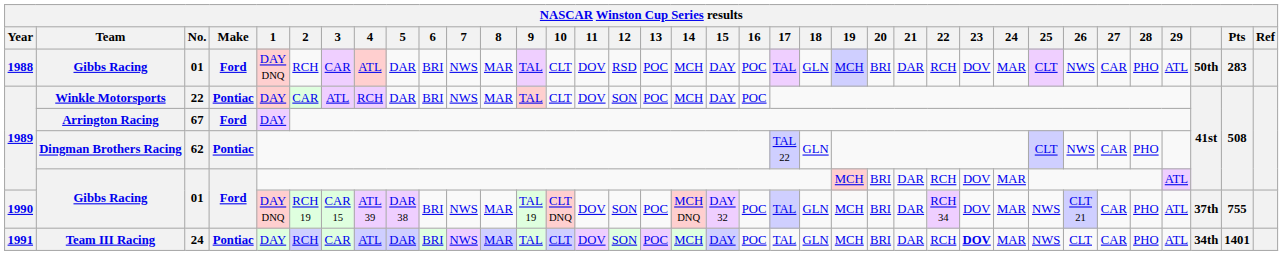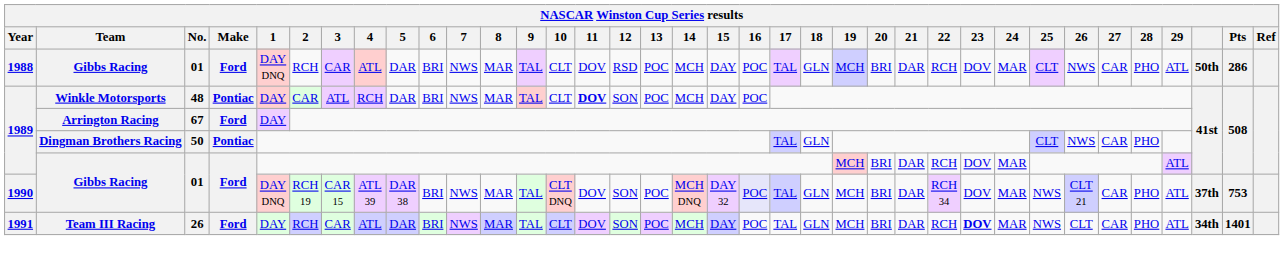 <table class="wikitable" style="text-align:center; font-size:75%">
 <tr>
 <th colspan=50><a href='#'>NASCAR</a> <a href='#'>Winston Cup Series</a> results</th>
 </tr>
 <tr>
 <th>Year</th>
 <th>Team</th>
 <th>No.</th>
 <th>Make</th>
 <th>1</th>
 <th>2</th>
 <th>3</th>
 <th>4</th>
 <th>5</th>
 <th>6</th>
 <th>7</th>
 <th>8</th>
 <th>9</th>
 <th>10</th>
 <th>11</th>
 <th>12</th>
 <th>13</th>
 <th>14</th>
 <th>15</th>
 <th>16</th>
 <th>17</th>
 <th>18</th>
 <th>19</th>
 <th>20</th>
 <th>21</th>
 <th>22</th>
 <th>23</th>
 <th>24</th>
 <th>25</th>
 <th>26</th>
 <th>27</th>
 <th>28</th>
 <th>29</th>
 <th></th>
 <th>Pts</th>
 <th>Ref</th>
 </tr>
 <tr>
 <th><a href='#'>1988</a></th>
 <th><a href='#'>Gibbs Racing</a></th>
 <th>01</th>
 <th><a href='#'>Ford</a></th>
 <td style="background:#FFCFCF;"><a href='#'>DAY</a><br><small>DNQ</small></td>
 <td><a href='#'>RCH</a></td>
 <td style="background:#EFCFFF;"><a href='#'>CAR</a><br></td>
 <td style="background:#FFCFCF;"><a href='#'>ATL</a><br></td>
 <td><a href='#'>DAR</a></td>
 <td><a href='#'>BRI</a></td>
 <td><a href='#'>NWS</a></td>
 <td><a href='#'>MAR</a></td>
 <td style="background:#EFCFFF;"><a href='#'>TAL</a><br></td>
 <td><a href='#'>CLT</a></td>
 <td><a href='#'>DOV</a></td>
 <td><a href='#'>RSD</a></td>
 <td><a href='#'>POC</a></td>
 <td><a href='#'>MCH</a></td>
 <td><a href='#'>DAY</a></td>
 <td><a href='#'>POC</a></td>
 <td style="background:#EFCFFF;"><a href='#'>TAL</a><br></td>
 <td><a href='#'>GLN</a></td>
 <td style="background:#CFCFFF;"><a href='#'>MCH</a><br></td>
 <td><a href='#'>BRI</a></td>
 <td><a href='#'>DAR</a></td>
 <td><a href='#'>RCH</a></td>
 <td><a href='#'>DOV</a></td>
 <td><a href='#'>MAR</a></td>
 <td style="background:#EFCFFF;"><a href='#'>CLT</a><br></td>
 <td><a href='#'>NWS</a></td>
 <td><a href='#'>CAR</a></td>
 <td><a href='#'>PHO</a></td>
 <td><a href='#'>ATL</a></td>
 <th>50th</th>
-<th>283</th>
+<th>286</th>
 <th></th>
 </tr>
 <tr>
 <th rowspan=4><a href='#'>1989</a></th>
 <th><a href='#'>Winkle Motorsports</a></th>
-<th>22</th>
+<th>48</th>
 <th><a href='#'>Pontiac</a></th>
 <td style="background:#FFCFCF;"><a href='#'>DAY</a><br></td>
 <td style="background:#DFFFDF;"><a href='#'>CAR</a><br></td>
 <td style="background:#EFCFFF;"><a href='#'>ATL</a><br></td>
 <td style="background:#EFCFFF;"><a href='#'>RCH</a><br></td>
 <td><a href='#'>DAR</a></td>
 <td><a href='#'>BRI</a></td>
 <td><a href='#'>NWS</a></td>
 <td><a href='#'>MAR</a></td>
 <td style="background:#FFCFCF;"><a href='#'>TAL</a><br></td>
 <td><a href='#'>CLT</a></td>
-<td><a href='#'>DOV</a></td>
+<td><strong><a href='#'>DOV</a></strong></td>
 <td><a href='#'>SON</a></td>
 <td><a href='#'>POC</a></td>
 <td><a href='#'>MCH</a></td>
 <td><a href='#'>DAY</a></td>
 <td><a href='#'>POC</a></td>
 <td colspan=13></td>
 <th rowspan=4>41st</th>
 <th rowspan=4>508</th>
 <th rowspan=4></th>
 </tr>
 <tr>
 <th><a href='#'>Arrington Racing</a></th>
 <th>67</th>
 <th><a href='#'>Ford</a></th>
 <td style="background:#EFCFFF;"><a href='#'>DAY</a><br></td>
 <td colspan=28></td>
 </tr>
 <tr>
 <th><a href='#'>Dingman Brothers Racing</a></th>
-<th>62</th>
+<th>50</th>
 <th><a href='#'>Pontiac</a></th>
 <td colspan=16></td>
-<td style="background:#CFCFFF;"><a href='#'>TAL</a><br><small>22</small></td>
+<td style="background:#CFCFFF;"><a href='#'>TAL</a><br></td>
 <td><a href='#'>GLN</a></td>
 <td colspan=6></td>
 <td style="background:#CFCFFF;"><a href='#'>CLT</a><br></td>
 <td><a href='#'>NWS</a></td>
 <td><a href='#'>CAR</a></td>
 <td><a href='#'>PHO</a></td>
 <td></td>
 </tr>
 <tr>
 <th rowspan=2><a href='#'>Gibbs Racing</a></th>
 <th rowspan=2>01</th>
 <th rowspan=2><a href='#'>Ford</a></th>
 <td colspan=18></td>
 <td style="background:#FFCFCF;"><a href='#'>MCH</a><br></td>
 <td><a href='#'>BRI</a></td>
 <td><a href='#'>DAR</a></td>
 <td><a href='#'>RCH</a></td>
 <td><a href='#'>DOV</a></td>
 <td><a href='#'>MAR</a></td>
 <td colspan=4></td>
 <td style="background:#EFCFFF;"><a href='#'>ATL</a><br></td>
 </tr>
 <tr>
 <th><a href='#'>1990</a></th>
 <td style="background:#FFCFCF;"><a href='#'>DAY</a><br><small>DNQ</small></td>
 <td style="background:#DFFFDF;"><a href='#'>RCH</a><br><small>19</small></td>
 <td style="background:#DFFFDF;"><a href='#'>CAR</a><br><small>15</small></td>
 <td style="background:#EFCFFF;"><a href='#'>ATL</a><br><small>39</small></td>
 <td style="background:#EFCFFF;"><a href='#'>DAR</a><br><small>38</small></td>
 <td><a href='#'>BRI</a></td>
 <td><a href='#'>NWS</a></td>
 <td><a href='#'>MAR</a></td>
-<td style="background:#DFFFDF;"><a href='#'>TAL</a><br><small>19</small></td>
+<td style="background:#DFFFDF;"><a href='#'>TAL</a><br></td>
 <td style="background:#FFCFCF;"><a href='#'>CLT</a><br><small>DNQ</small></td>
 <td><a href='#'>DOV</a></td>
 <td><a href='#'>SON</a></td>
 <td><a href='#'>POC</a></td>
 <td style="background:#FFCFCF;"><a href='#'>MCH</a><br><small>DNQ</small></td>
 <td style="background:#EFCFFF;"><a href='#'>DAY</a><br><small>32</small></td>
-<td><a href='#'>POC</a></td>
+<td style="background: lavender;"><a href='#'>POC</a></td>
 <td style="background:#CFCFFF;"><a href='#'>TAL</a><br></td>
 <td><a href='#'>GLN</a></td>
 <td><a href='#'>MCH</a></td>
 <td><a href='#'>BRI</a></td>
 <td><a href='#'>DAR</a></td>
 <td style="background:#EFCFFF;"><a href='#'>RCH</a><br><small>34</small></td>
 <td><a href='#'>DOV</a></td>
 <td><a href='#'>MAR</a></td>
 <td><a href='#'>NWS</a></td>
 <td style="background:#CFCFFF;"><a href='#'>CLT</a><br><small>21</small></td>
 <td><a href='#'>CAR</a></td>
 <td><a href='#'>PHO</a></td>
 <td><a href='#'>ATL</a></td>
 <th>37th</th>
-<th>755</th>
+<th>753</th>
 <th></th>
 </tr>
 <tr>
 <th><a href='#'>1991</a></th>
 <th><a href='#'>Team III Racing</a></th>
-<th>24</th>
-<th><a href='#'>Pontiac</a></th>
+<th>26</th>
+<th><a href='#'>Ford</a></th>
 <td style="background:#DFFFDF;"><a href='#'>DAY</a><br></td>
 <td style="background:#CFCFFF;"><a href='#'>RCH</a><br></td>
 <td style="background:#DFFFDF;"><a href='#'>CAR</a><br></td>
 <td style="background:#CFCFFF;"><a href='#'>ATL</a><br></td>
 <td style="background:#CFCFFF;"><a href='#'>DAR</a><br></td>
 <td style="background:#DFFFDF;"><a href='#'>BRI</a><br></td>
 <td style="background:#EFCFFF;"><a href='#'>NWS</a><br></td>
 <td style="background:#CFCFFF;"><a href='#'>MAR</a><br></td>
 <td style="background:#DFFFDF;"><a href='#'>TAL</a><br></td>
 <td style="background:#CFCFFF;"><a href='#'>CLT</a><br></td>
 <td style="background:#EFCFFF;"><a href='#'>DOV</a><br></td>
 <td style="background:#DFFFDF;"><a href='#'>SON</a><br></td>
 <td style="background:#EFCFFF;"><a href='#'>POC</a><br></td>
 <td style="background:#DFFFDF;"><a href='#'>MCH</a><br></td>
 <td style="background:#CFCFFF;"><a href='#'>DAY</a><br></td>
 <td><a href='#'>POC</a></td>
 <td><a href='#'>TAL</a></td>
 <td><a href='#'>GLN</a></td>
 <td><a href='#'>MCH</a></td>
 <td><a href='#'>BRI</a></td>
 <td><a href='#'>DAR</a></td>
 <td><a href='#'>RCH</a></td>
 <td><strong><a href='#'>DOV</a></strong></td>
 <td><a href='#'>MAR</a></td>
 <td><a href='#'>NWS</a></td>
 <td><a href='#'>CLT</a></td>
 <td><a href='#'>CAR</a></td>
 <td><a href='#'>PHO</a></td>
 <td><a href='#'>ATL</a></td>
 <th>34th</th>
 <th>1401</th>
 <th></th>
 </tr>
 </table>
